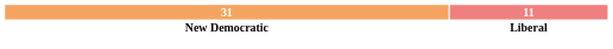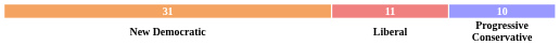 <table style="width:65%; text-align:center;">
 <tr style="color:white;">
 <td style="background:#F4A460; width:59.62%;"><strong>31</strong></td>
 <td style="background:#F08080; width:21.15%;"><strong>11</strong></td>
+<td style="background:#9999FF; width:19.23%;"><strong>10</strong></td>
 </tr>
 <tr>
 <td><span><strong>New Democratic</strong></span></td>
 <td><span><strong>Liberal</strong></span></td>
+<td><span><strong>Progressive Conservative</strong></span></td>
 </tr>
 </table>
